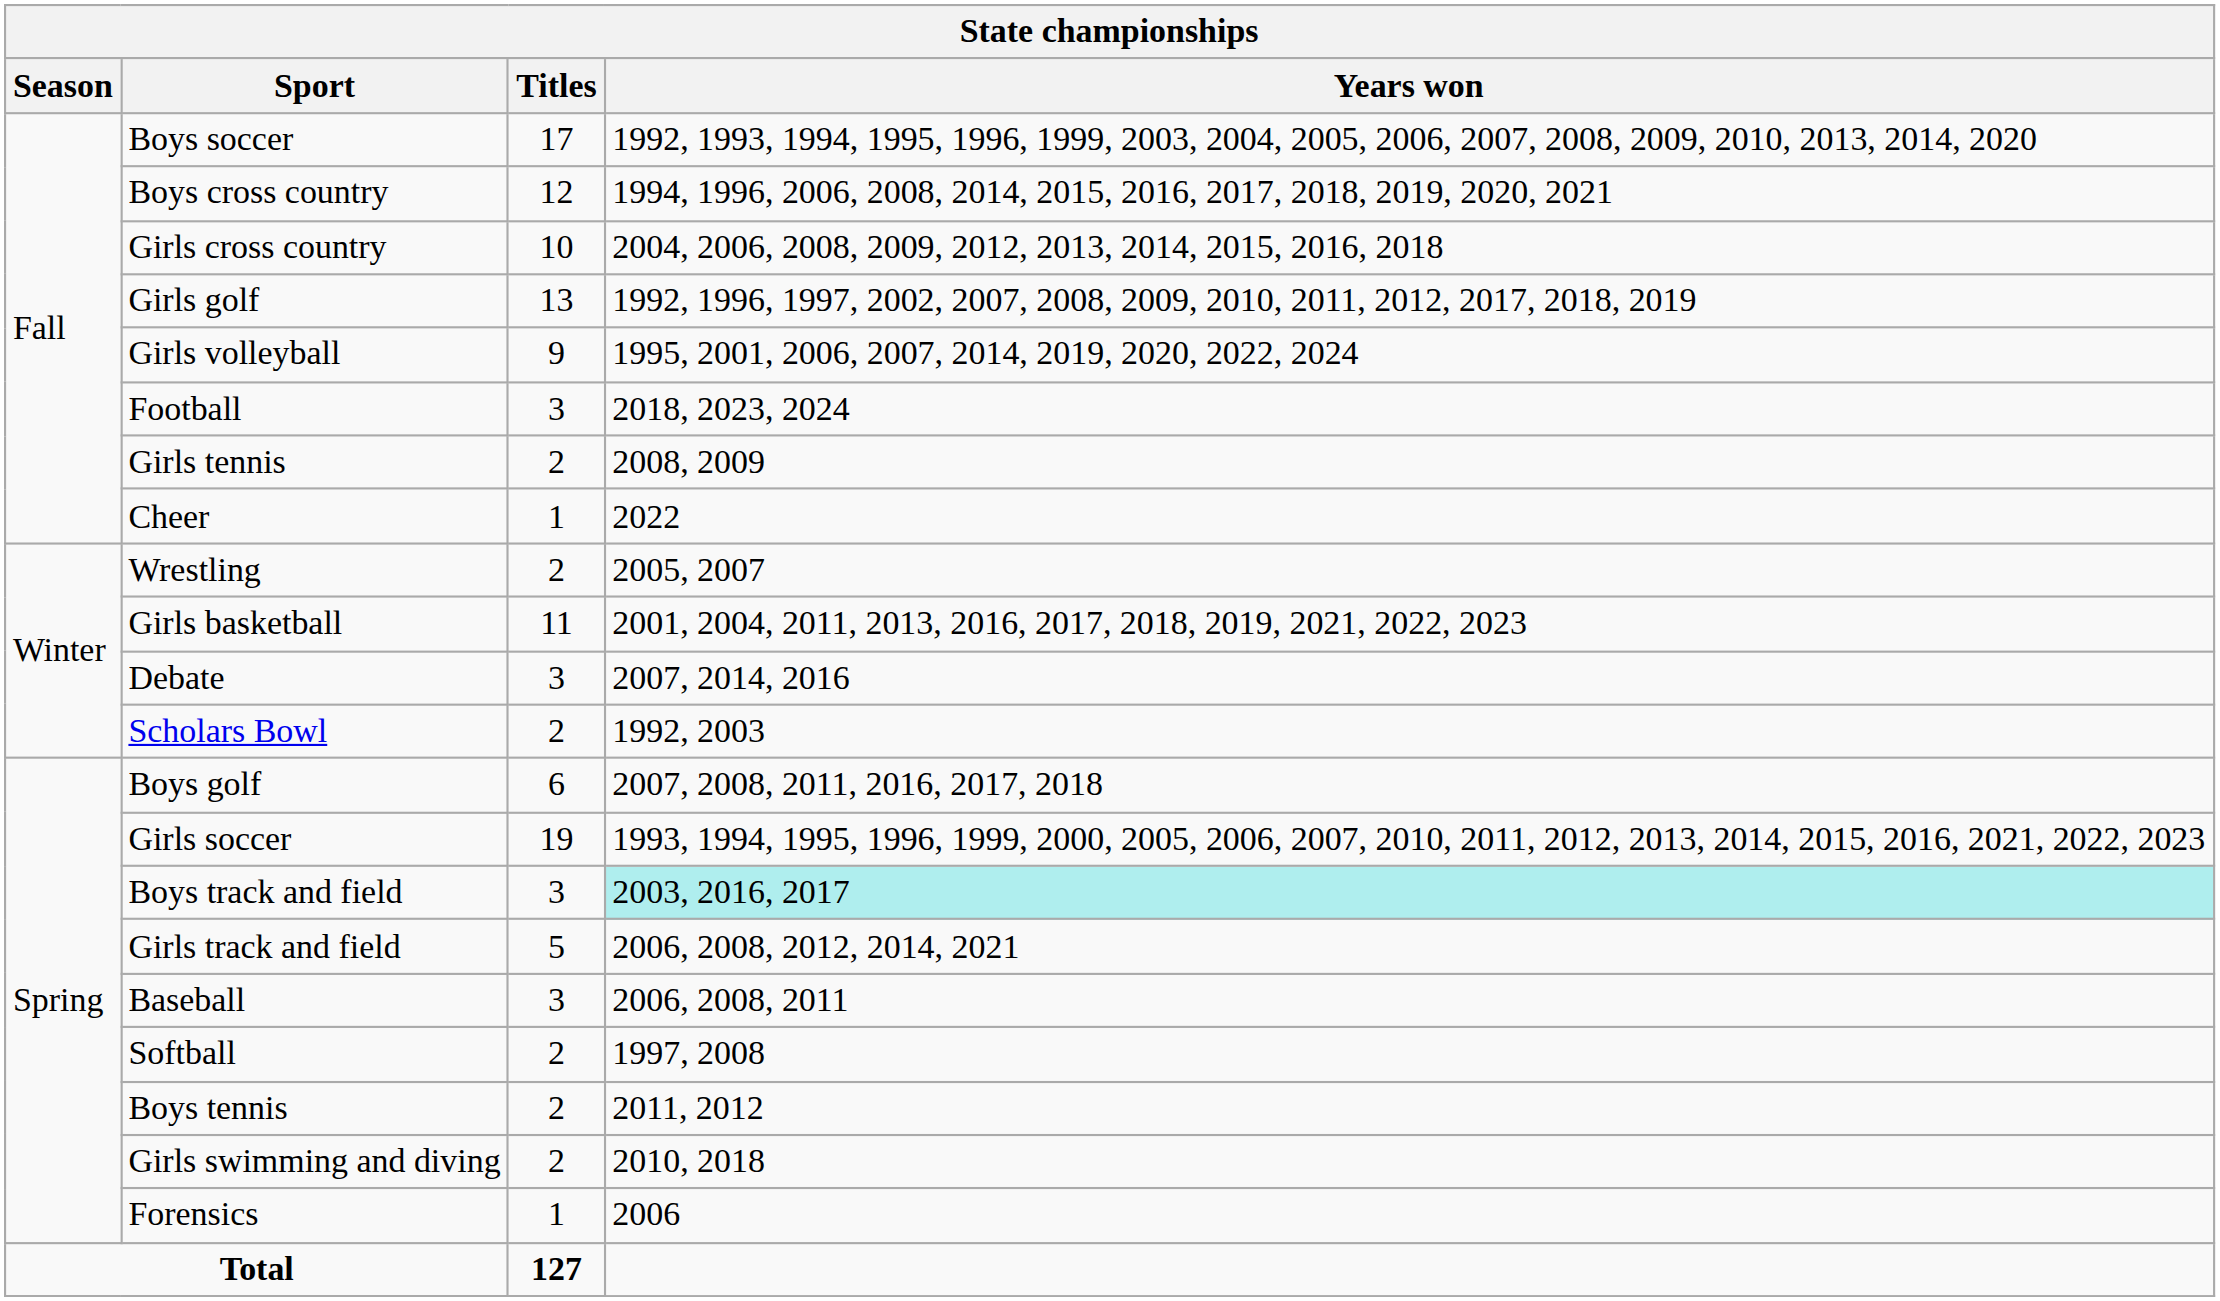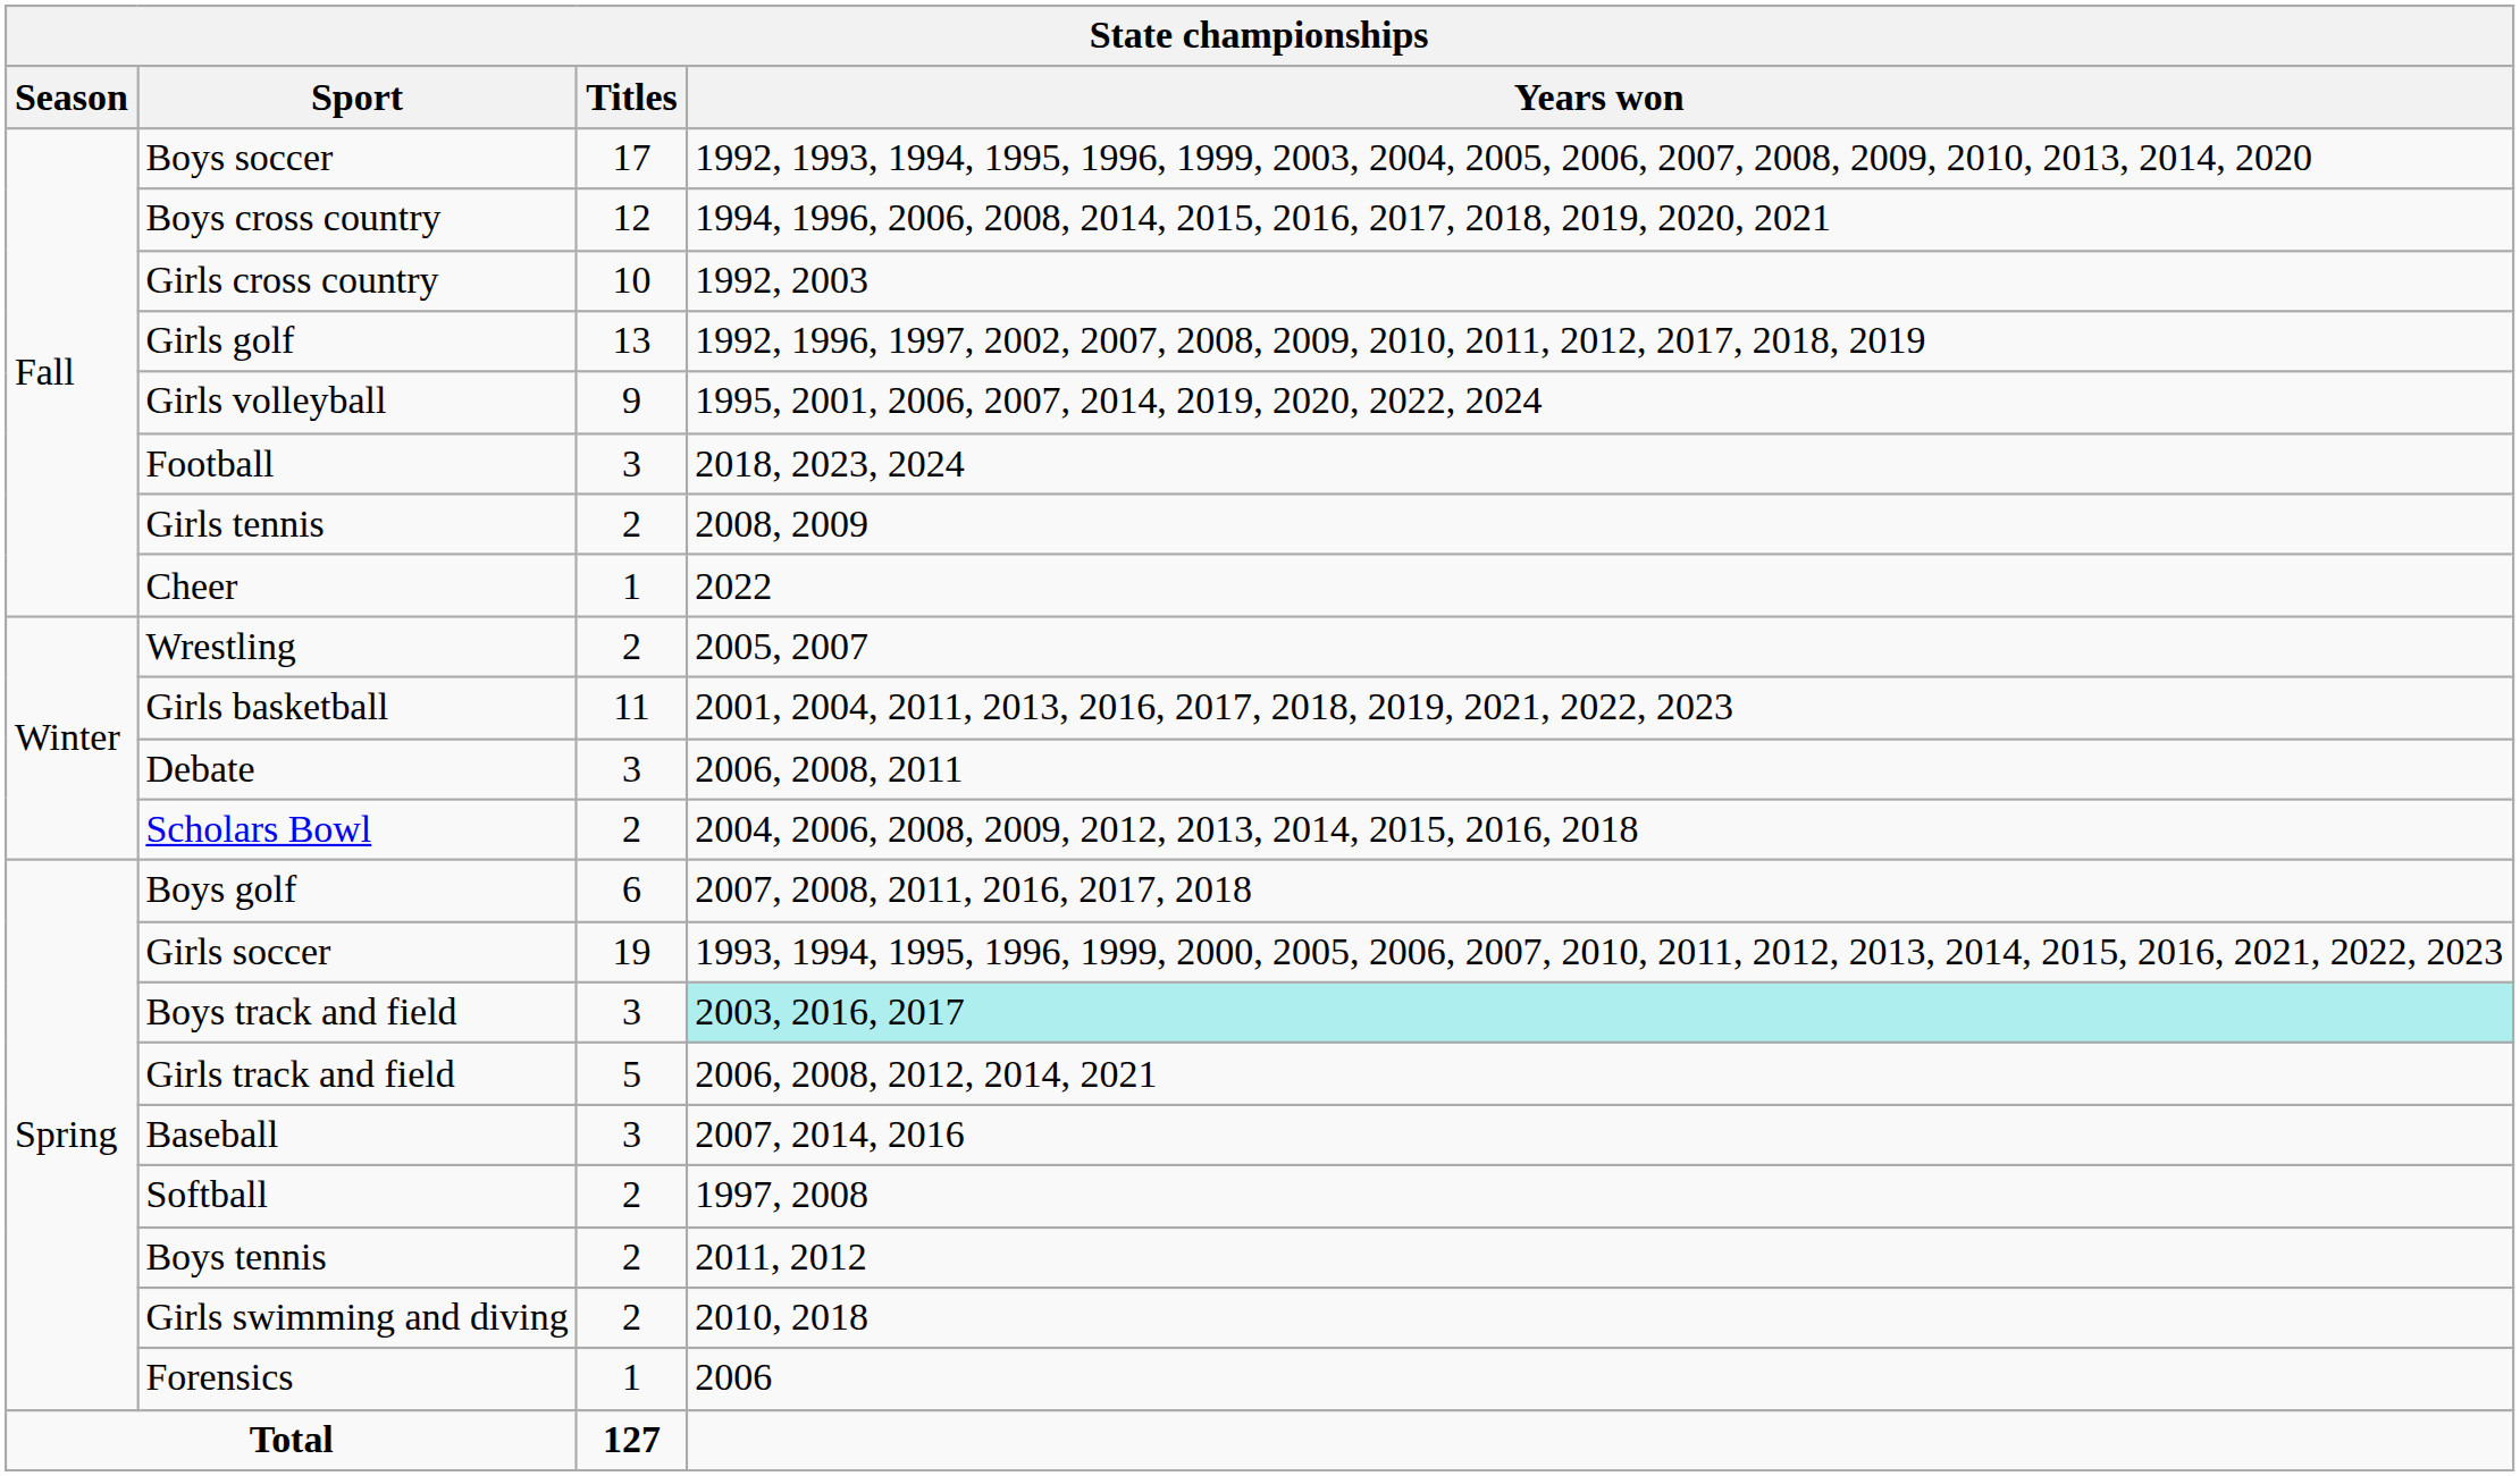 <table class="wikitable">
 <tr>
 <th colspan="4">State championships</th>
 </tr>
 <tr>
 <th>Season</th>
 <th>Sport</th>
 <th>Titles</th>
 <th>Years won</th>
 </tr>
 <tr>
 <td rowspan="8">Fall</td>
 <td>Boys soccer</td>
 <td align="center">17</td>
 <td>1992, 1993, 1994, 1995, 1996, 1999, 2003, 2004, 2005, 2006, 2007, 2008, 2009, 2010, 2013, 2014, 2020</td>
 </tr>
 <tr>
 <td>Boys cross country</td>
 <td align="center">12</td>
 <td>1994, 1996, 2006, 2008, 2014, 2015, 2016, 2017, 2018, 2019, 2020, 2021</td>
 </tr>
 <tr>
 <td>Girls cross country</td>
 <td align="center">10</td>
-<td>2004, 2006, 2008, 2009, 2012, 2013, 2014, 2015, 2016, 2018</td>
+<td>1992, 2003</td>
 </tr>
 <tr>
 <td>Girls golf</td>
 <td align="center">13</td>
 <td>1992, 1996, 1997, 2002, 2007, 2008, 2009, 2010, 2011, 2012, 2017, 2018, 2019</td>
 </tr>
 <tr>
 <td>Girls volleyball</td>
 <td align="center">9</td>
 <td>1995, 2001, 2006, 2007, 2014, 2019, 2020, 2022, 2024</td>
 </tr>
 <tr>
 <td>Football</td>
 <td align="center">3</td>
 <td>2018, 2023, 2024</td>
 </tr>
 <tr>
 <td>Girls tennis</td>
 <td align="center">2</td>
 <td>2008, 2009</td>
 </tr>
 <tr>
 <td>Cheer</td>
 <td align="center">1</td>
 <td>2022</td>
 </tr>
 <tr>
 <td rowspan="4">Winter</td>
 <td>Wrestling</td>
 <td align="center">2</td>
 <td>2005, 2007</td>
 </tr>
 <tr>
 <td>Girls basketball</td>
 <td align="center">11</td>
 <td>2001, 2004, 2011, 2013, 2016, 2017, 2018, 2019, 2021, 2022, 2023</td>
 </tr>
 <tr>
 <td>Debate</td>
 <td align="center">3</td>
-<td>2007, 2014, 2016</td>
+<td>2006, 2008, 2011</td>
 </tr>
 <tr>
 <td><a href='#'>Scholars Bowl</a></td>
 <td align="center">2</td>
-<td>1992, 2003</td>
+<td>2004, 2006, 2008, 2009, 2012, 2013, 2014, 2015, 2016, 2018</td>
 </tr>
 <tr>
 <td rowspan="9">Spring</td>
 <td>Boys golf</td>
 <td align="center">6</td>
 <td>2007, 2008, 2011, 2016, 2017, 2018</td>
 </tr>
 <tr>
 <td>Girls soccer</td>
 <td align="center">19</td>
 <td>1993, 1994, 1995, 1996, 1999, 2000, 2005, 2006, 2007, 2010, 2011, 2012, 2013, 2014, 2015, 2016, 2021, 2022, 2023</td>
 </tr>
 <tr>
 <td>Boys track and field</td>
 <td align="center">3</td>
 <td style="background: paleturquoise;">2003, 2016, 2017</td>
 </tr>
 <tr>
 <td>Girls track and field</td>
 <td align="center">5</td>
 <td>2006, 2008, 2012, 2014, 2021</td>
 </tr>
 <tr>
 <td>Baseball</td>
 <td align="center">3</td>
-<td>2006, 2008, 2011</td>
+<td>2007, 2014, 2016</td>
 </tr>
 <tr>
 <td>Softball</td>
 <td align="center">2</td>
 <td>1997, 2008</td>
 </tr>
 <tr>
 <td>Boys tennis</td>
 <td align="center">2</td>
 <td>2011, 2012</td>
 </tr>
 <tr>
 <td>Girls swimming and diving</td>
 <td align="center">2</td>
 <td>2010, 2018</td>
 </tr>
 <tr>
 <td>Forensics</td>
 <td align="center">1</td>
 <td>2006</td>
 </tr>
 <tr>
 <td align="center" colspan="2"><strong>Total</strong></td>
 <td align="center"><strong>127</strong></td>
 </tr>
 <tr>
 </tr>
 </table>
